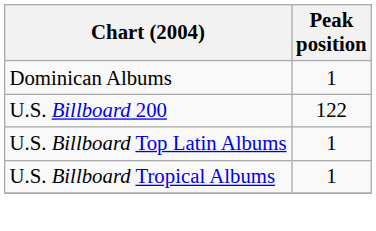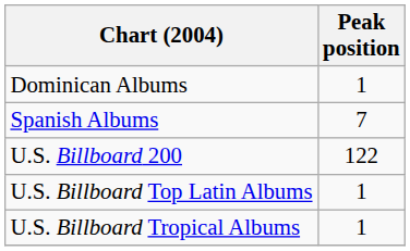 <table class="wikitable">
 <tr>
 <th>Chart (2004)</th>
 <th>Peak<br>position</th>
 </tr>
 <tr>
 <td>Dominican Albums</td>
 <td align="center">1</td>
+</tr>
+<tr>
+<td><a href='#'>Spanish Albums</a></td>
+<td align="center">7</td>
 </tr>
 <tr>
 <td>U.S. <a href='#'><em>Billboard</em> 200</a></td>
 <td align="center">122</td>
 </tr>
 <tr>
 <td>U.S. <em>Billboard</em> <a href='#'>Top Latin Albums</a></td>
 <td align="center">1</td>
 </tr>
 <tr>
 <td>U.S. <em>Billboard</em> <a href='#'>Tropical Albums</a></td>
 <td align="center">1</td>
 </tr>
 <tr>
 </tr>
 </table>
